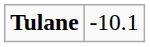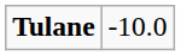 <table class="wikitable" style="border: none;">
 <tr align="center">
 </tr>
 <tr align="center">
 <td><strong>Tulane</strong></td>
-<td>-10.1</td>
+<td>-10.0</td>
 </tr>
 </table>
